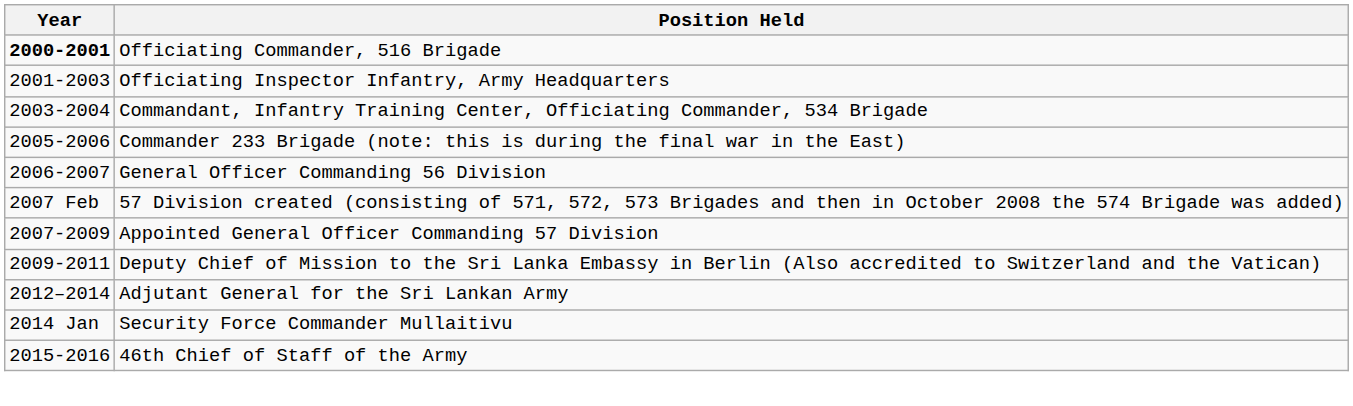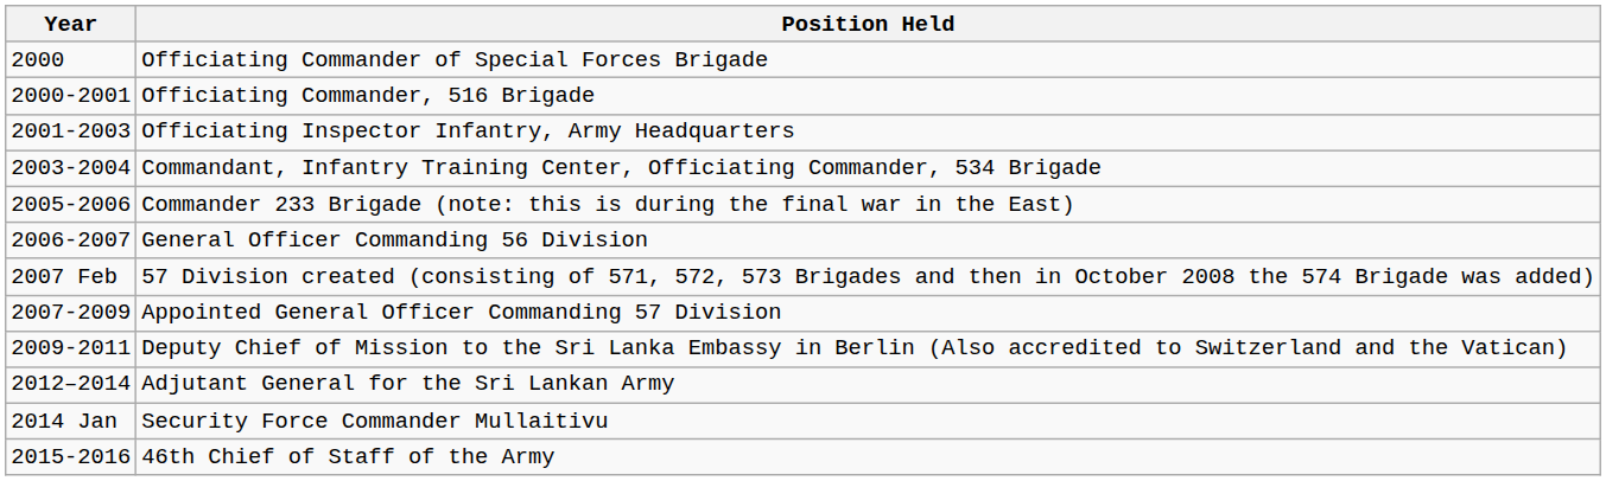 <table class="wikitable sortable">
 <tr>
 <th>Year</th>
 <th>Position Held</th>
 </tr>
 <tr>
-<td><strong>2000-2001</strong></td>
+<td>2000</td>
+<td>Officiating Commander of Special Forces Brigade</td>
+</tr>
+<tr>
+<td>2000-2001</td>
 <td>Officiating Commander, 516 Brigade</td>
 </tr>
 <tr>
 <td>2001-2003</td>
 <td>Officiating Inspector Infantry, Army Headquarters</td>
 </tr>
 <tr>
 <td>2003-2004</td>
 <td>Commandant, Infantry Training Center, Officiating Commander, 534 Brigade</td>
 </tr>
 <tr>
 <td>2005-2006</td>
 <td>Commander 233 Brigade (note: this is during the final war in the East)</td>
 </tr>
 <tr>
 <td>2006-2007</td>
 <td>General Officer Commanding 56 Division</td>
 </tr>
 <tr>
 <td>2007 Feb</td>
 <td>57 Division created (consisting of 571, 572, 573 Brigades and then in October 2008 the 574 Brigade was added)</td>
 </tr>
 <tr>
 <td>2007-2009</td>
 <td>Appointed General Officer Commanding 57 Division</td>
 </tr>
 <tr>
 <td>2009-2011</td>
 <td>Deputy Chief of Mission to the Sri Lanka Embassy in Berlin (Also accredited to Switzerland and the Vatican)</td>
 </tr>
 <tr>
 <td>2012–2014</td>
 <td>Adjutant General for the Sri Lankan Army</td>
 </tr>
 <tr>
 <td>2014 Jan</td>
 <td>Security Force Commander Mullaitivu</td>
 </tr>
 <tr>
 <td>2015-2016</td>
 <td>46th Chief of Staff of the Army</td>
 </tr>
 </table>
